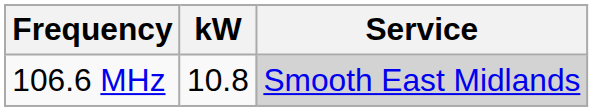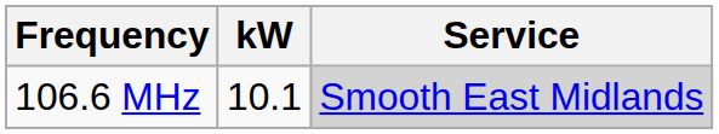 <table class="wikitable sortable">
 <tr>
 <th>Frequency</th>
 <th>kW</th>
 <th>Service</th>
 </tr>
 <tr>
 <td>106.6 <a href='#'>MHz</a></td>
-<td>10.8</td>
+<td>10.1</td>
 <td style="background: lightgrey;"><a href='#'>Smooth East Midlands</a></td>
 </tr>
 </table>
